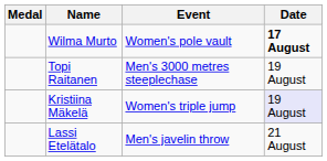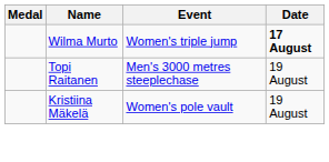 <table class="wikitable" style="font-size:90%" width=60%>
 <tr>
 <th>Medal</th>
 <th>Name</th>
 <th>Event</th>
 <th>Date</th>
 </tr>
 <tr>
 <td></td>
 <td><a href='#'>Wilma Murto</a></td>
-<td><a href='#'>Women's pole vault</a></td>
+<td><a href='#'>Women's triple jump</a></td>
 <td><strong>17 August</strong></td>
 </tr>
 <tr>
 <td></td>
 <td><a href='#'>Topi Raitanen</a></td>
 <td><a href='#'>Men's 3000 metres steeplechase</a></td>
 <td>19 August</td>
 </tr>
 <tr>
 <td></td>
 <td><a href='#'>Kristiina Mäkelä</a></td>
-<td><a href='#'>Women's triple jump</a></td>
-<td style="background: lavender;">19 August</td>
-</tr>
-<tr>
-<td></td>
-<td><a href='#'>Lassi Etelätalo</a></td>
-<td><a href='#'>Men's javelin throw</a></td>
-<td>21 August</td>
+<td><a href='#'>Women's pole vault</a></td>
+<td>19 August</td>
 </tr>
 </table>
